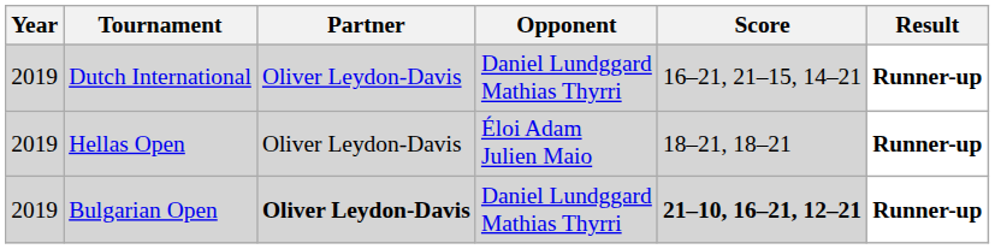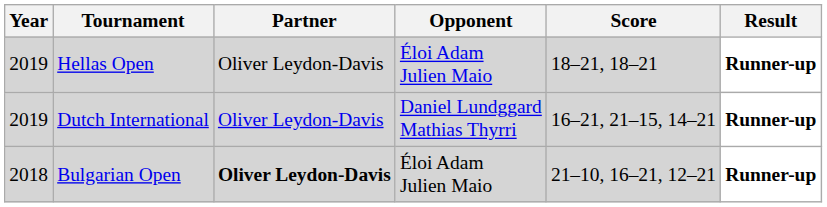 <table class="sortable wikitable" style="font-size: 90%;">
 <tr>
 <th>Year</th>
 <th>Tournament</th>
 <th>Partner</th>
 <th>Opponent</th>
 <th>Score</th>
 <th>Result</th>
 </tr>
 <tr style="background:#D5D5D5">
 <td align="center">2019</td>
-<td align="left"><a href='#'>Dutch International</a></td>
-<td align="left"> <a href='#'>Oliver Leydon-Davis</a></td>
-<td align="left"> <a href='#'>Daniel Lundggard</a><br> <a href='#'>Mathias Thyrri</a></td>
-<td align="left">16–21, 21–15, 14–21</td>
-<td align="left" bgcolor="#ffffff"> <strong>Runner-up</strong></td>
-</tr>
-<tr style="background:#D5D5D5">
-<td align="center">2019</td>
 <td align="left"><a href='#'>Hellas Open</a></td>
 <td align="left"> Oliver Leydon-Davis</td>
 <td align="left"> <a href='#'>Éloi Adam</a><br> <a href='#'>Julien Maio</a></td>
 <td align="left">18–21, 18–21</td>
 <td align="left" bgcolor="#ffffff"> <strong>Runner-up</strong></td>
 </tr>
 <tr style="background:#D5D5D5">
 <td align="center">2019</td>
+<td align="left"><a href='#'>Dutch International</a></td>
+<td align="left"> <a href='#'>Oliver Leydon-Davis</a></td>
+<td align="left"> <a href='#'>Daniel Lundggard</a><br> <a href='#'>Mathias Thyrri</a></td>
+<td align="left">16–21, 21–15, 14–21</td>
+<td align="left" bgcolor="#ffffff"> <strong>Runner-up</strong></td>
+</tr>
+<tr style="background:#D5D5D5">
+<td align="center">2018</td>
 <td align="left"><a href='#'>Bulgarian Open</a></td>
 <td align="left"><strong> Oliver Leydon-Davis</strong></td>
-<td align="left"> <a href='#'>Daniel Lundggard</a><br> <a href='#'>Mathias Thyrri</a></td>
-<td align="left"><strong>21–10, 16–21, 12–21</strong></td>
+<td align="left"> Éloi Adam<br> Julien Maio</td>
+<td align="left">21–10, 16–21, 12–21</td>
 <td align="left" bgcolor="#ffffff"> <strong>Runner-up</strong></td>
 </tr>
 </table>
